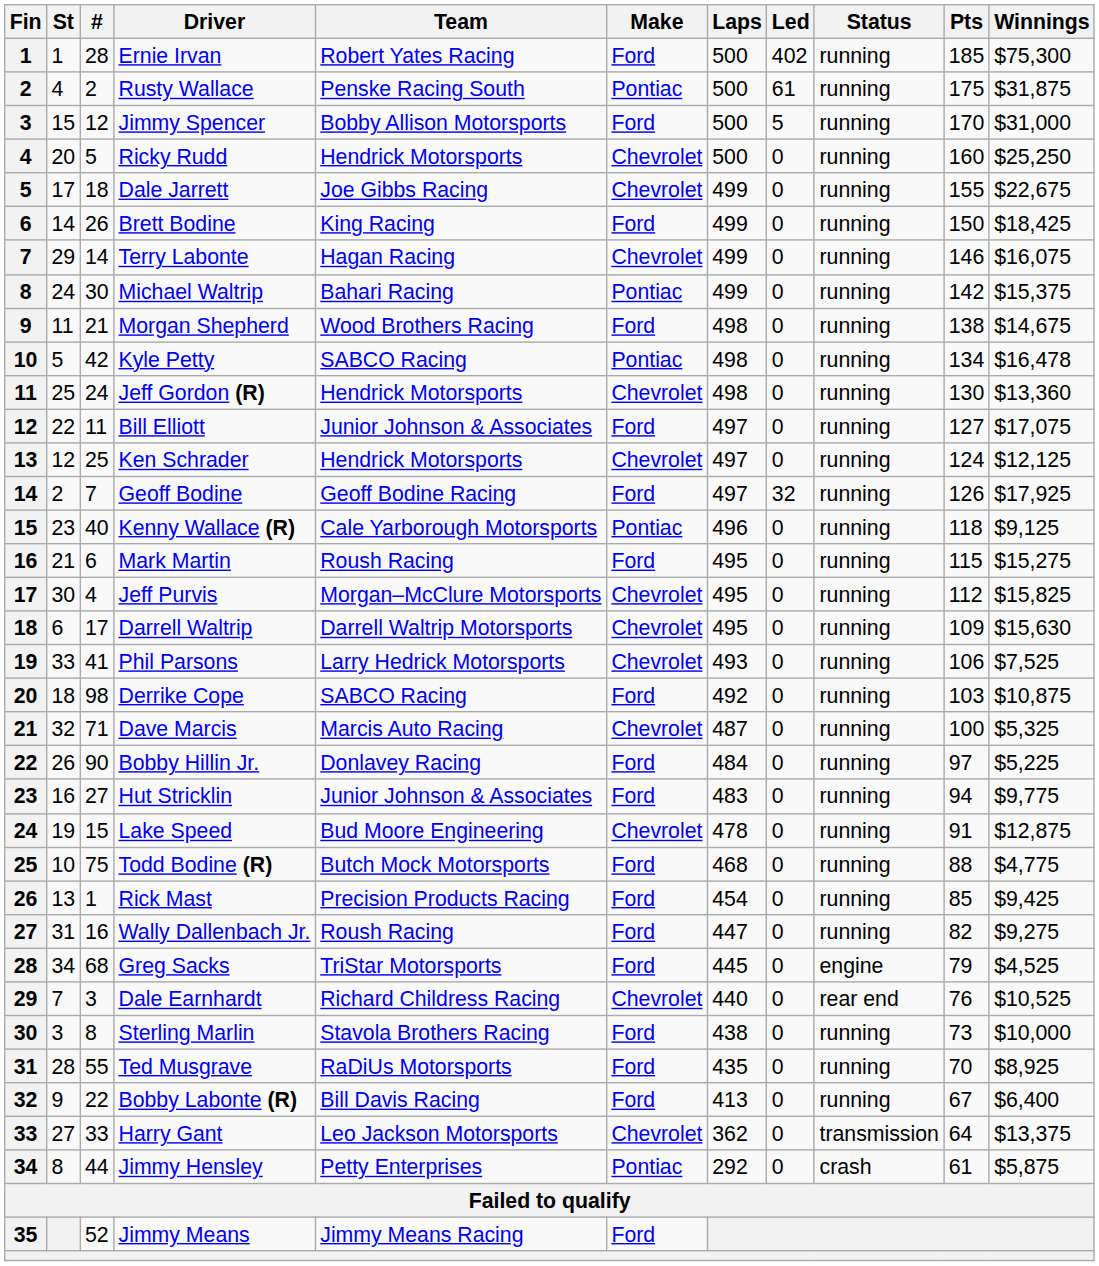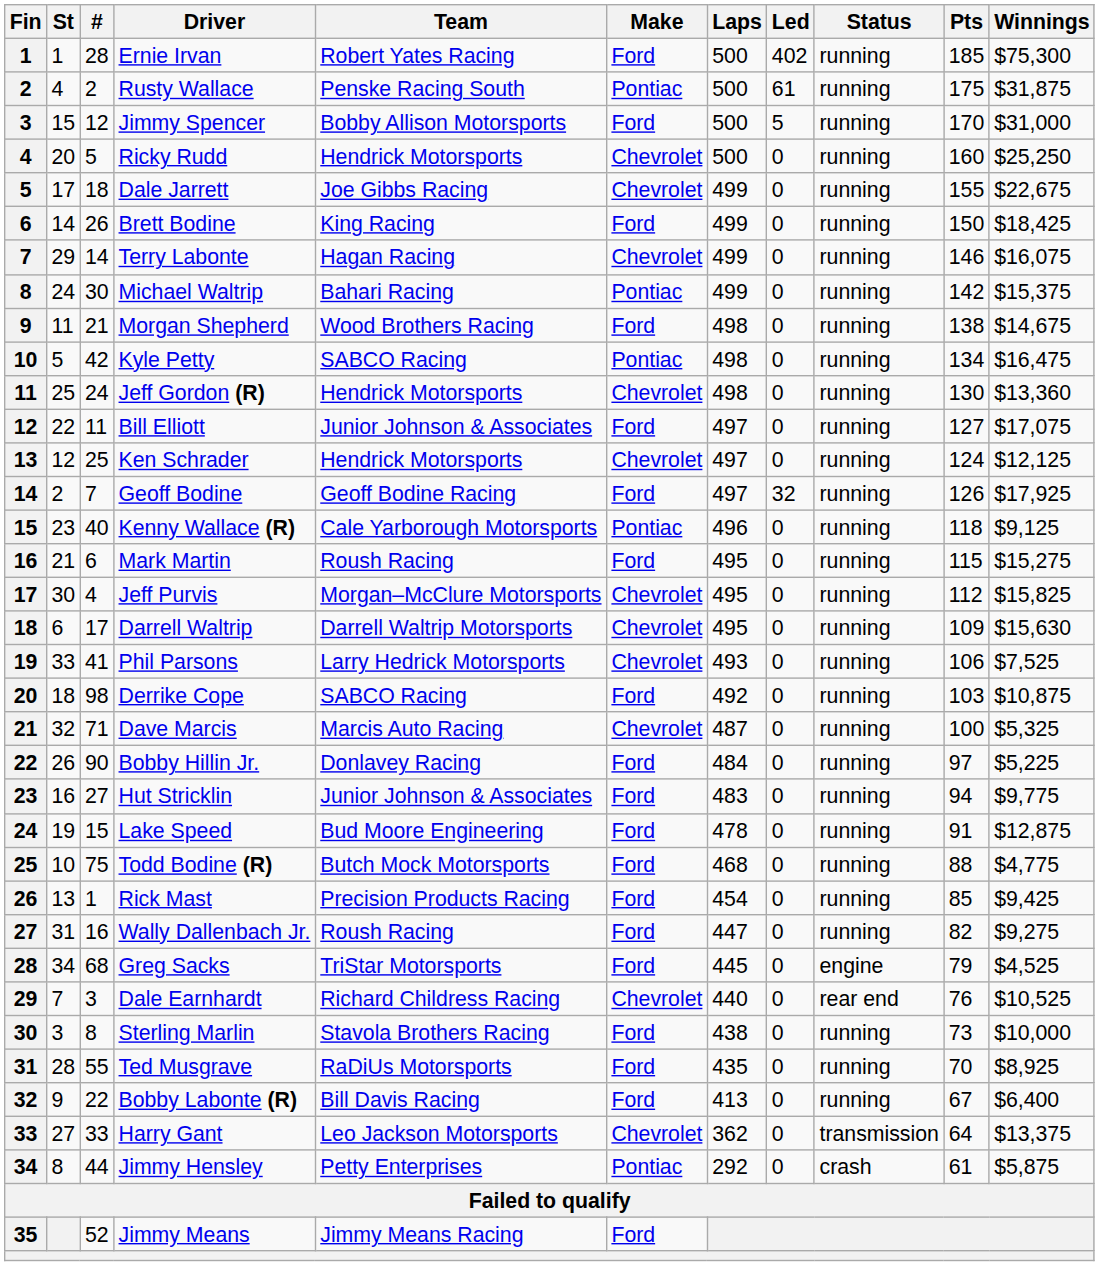 <table class="wikitable" style="font-size:95%">
 <tr>
 <th>Fin</th>
 <th>St</th>
 <th>#</th>
 <th>Driver</th>
 <th>Team</th>
 <th>Make</th>
 <th>Laps</th>
 <th>Led</th>
 <th>Status</th>
 <th>Pts</th>
 <th>Winnings</th>
 </tr>
 <tr>
 <th>1</th>
 <td>1</td>
 <td>28</td>
 <td><a href='#'>Ernie Irvan</a></td>
 <td><a href='#'>Robert Yates Racing</a></td>
 <td><a href='#'>Ford</a></td>
 <td>500</td>
 <td>402</td>
 <td>running</td>
 <td>185</td>
 <td>$75,300</td>
 </tr>
 <tr>
 <th>2</th>
 <td>4</td>
 <td>2</td>
 <td><a href='#'>Rusty Wallace</a></td>
 <td><a href='#'>Penske Racing South</a></td>
 <td><a href='#'>Pontiac</a></td>
 <td>500</td>
 <td>61</td>
 <td>running</td>
 <td>175</td>
 <td>$31,875</td>
 </tr>
 <tr>
 <th>3</th>
 <td>15</td>
 <td>12</td>
 <td><a href='#'>Jimmy Spencer</a></td>
 <td><a href='#'>Bobby Allison Motorsports</a></td>
 <td><a href='#'>Ford</a></td>
 <td>500</td>
 <td>5</td>
 <td>running</td>
 <td>170</td>
 <td>$31,000</td>
 </tr>
 <tr>
 <th>4</th>
 <td>20</td>
 <td>5</td>
 <td><a href='#'>Ricky Rudd</a></td>
 <td><a href='#'>Hendrick Motorsports</a></td>
 <td><a href='#'>Chevrolet</a></td>
 <td>500</td>
 <td>0</td>
 <td>running</td>
 <td>160</td>
 <td>$25,250</td>
 </tr>
 <tr>
 <th>5</th>
 <td>17</td>
 <td>18</td>
 <td><a href='#'>Dale Jarrett</a></td>
 <td><a href='#'>Joe Gibbs Racing</a></td>
 <td><a href='#'>Chevrolet</a></td>
 <td>499</td>
 <td>0</td>
 <td>running</td>
 <td>155</td>
 <td>$22,675</td>
 </tr>
 <tr>
 <th>6</th>
 <td>14</td>
 <td>26</td>
 <td><a href='#'>Brett Bodine</a></td>
 <td><a href='#'>King Racing</a></td>
 <td><a href='#'>Ford</a></td>
 <td>499</td>
 <td>0</td>
 <td>running</td>
 <td>150</td>
 <td>$18,425</td>
 </tr>
 <tr>
 <th>7</th>
 <td>29</td>
 <td>14</td>
 <td><a href='#'>Terry Labonte</a></td>
 <td><a href='#'>Hagan Racing</a></td>
 <td><a href='#'>Chevrolet</a></td>
 <td>499</td>
 <td>0</td>
 <td>running</td>
 <td>146</td>
 <td>$16,075</td>
 </tr>
 <tr>
 <th>8</th>
 <td>24</td>
 <td>30</td>
 <td><a href='#'>Michael Waltrip</a></td>
 <td><a href='#'>Bahari Racing</a></td>
 <td><a href='#'>Pontiac</a></td>
 <td>499</td>
 <td>0</td>
 <td>running</td>
 <td>142</td>
 <td>$15,375</td>
 </tr>
 <tr>
 <th>9</th>
 <td>11</td>
 <td>21</td>
 <td><a href='#'>Morgan Shepherd</a></td>
 <td><a href='#'>Wood Brothers Racing</a></td>
 <td><a href='#'>Ford</a></td>
 <td>498</td>
 <td>0</td>
 <td>running</td>
 <td>138</td>
 <td>$14,675</td>
 </tr>
 <tr>
 <th>10</th>
 <td>5</td>
 <td>42</td>
 <td><a href='#'>Kyle Petty</a></td>
 <td><a href='#'>SABCO Racing</a></td>
 <td><a href='#'>Pontiac</a></td>
 <td>498</td>
 <td>0</td>
 <td>running</td>
 <td>134</td>
-<td>$16,478</td>
+<td>$16,475</td>
 </tr>
 <tr>
 <th>11</th>
 <td>25</td>
 <td>24</td>
 <td><a href='#'>Jeff Gordon</a> <strong>(R)</strong></td>
 <td><a href='#'>Hendrick Motorsports</a></td>
 <td><a href='#'>Chevrolet</a></td>
 <td>498</td>
 <td>0</td>
 <td>running</td>
 <td>130</td>
 <td>$13,360</td>
 </tr>
 <tr>
 <th>12</th>
 <td>22</td>
 <td>11</td>
 <td><a href='#'>Bill Elliott</a></td>
 <td><a href='#'>Junior Johnson & Associates</a></td>
 <td><a href='#'>Ford</a></td>
 <td>497</td>
 <td>0</td>
 <td>running</td>
 <td>127</td>
 <td>$17,075</td>
 </tr>
 <tr>
 <th>13</th>
 <td>12</td>
 <td>25</td>
 <td><a href='#'>Ken Schrader</a></td>
 <td><a href='#'>Hendrick Motorsports</a></td>
 <td><a href='#'>Chevrolet</a></td>
 <td>497</td>
 <td>0</td>
 <td>running</td>
 <td>124</td>
 <td>$12,125</td>
 </tr>
 <tr>
 <th>14</th>
 <td>2</td>
 <td>7</td>
 <td><a href='#'>Geoff Bodine</a></td>
 <td><a href='#'>Geoff Bodine Racing</a></td>
 <td><a href='#'>Ford</a></td>
 <td>497</td>
 <td>32</td>
 <td>running</td>
 <td>126</td>
 <td>$17,925</td>
 </tr>
 <tr>
 <th>15</th>
 <td>23</td>
 <td>40</td>
 <td><a href='#'>Kenny Wallace</a> <strong>(R)</strong></td>
 <td><a href='#'>Cale Yarborough Motorsports</a></td>
 <td><a href='#'>Pontiac</a></td>
 <td>496</td>
 <td>0</td>
 <td>running</td>
 <td>118</td>
 <td>$9,125</td>
 </tr>
 <tr>
 <th>16</th>
 <td>21</td>
 <td>6</td>
 <td><a href='#'>Mark Martin</a></td>
 <td><a href='#'>Roush Racing</a></td>
 <td><a href='#'>Ford</a></td>
 <td>495</td>
 <td>0</td>
 <td>running</td>
 <td>115</td>
 <td>$15,275</td>
 </tr>
 <tr>
 <th>17</th>
 <td>30</td>
 <td>4</td>
 <td><a href='#'>Jeff Purvis</a></td>
 <td><a href='#'>Morgan–McClure Motorsports</a></td>
 <td><a href='#'>Chevrolet</a></td>
 <td>495</td>
 <td>0</td>
 <td>running</td>
 <td>112</td>
 <td>$15,825</td>
 </tr>
 <tr>
 <th>18</th>
 <td>6</td>
 <td>17</td>
 <td><a href='#'>Darrell Waltrip</a></td>
 <td><a href='#'>Darrell Waltrip Motorsports</a></td>
 <td><a href='#'>Chevrolet</a></td>
 <td>495</td>
 <td>0</td>
 <td>running</td>
 <td>109</td>
 <td>$15,630</td>
 </tr>
 <tr>
 <th>19</th>
 <td>33</td>
 <td>41</td>
 <td><a href='#'>Phil Parsons</a></td>
 <td><a href='#'>Larry Hedrick Motorsports</a></td>
 <td><a href='#'>Chevrolet</a></td>
 <td>493</td>
 <td>0</td>
 <td>running</td>
 <td>106</td>
 <td>$7,525</td>
 </tr>
 <tr>
 <th>20</th>
 <td>18</td>
 <td>98</td>
 <td><a href='#'>Derrike Cope</a></td>
 <td><a href='#'>SABCO Racing</a></td>
 <td><a href='#'>Ford</a></td>
 <td>492</td>
 <td>0</td>
 <td>running</td>
 <td>103</td>
 <td>$10,875</td>
 </tr>
 <tr>
 <th>21</th>
 <td>32</td>
 <td>71</td>
 <td><a href='#'>Dave Marcis</a></td>
 <td><a href='#'>Marcis Auto Racing</a></td>
 <td><a href='#'>Chevrolet</a></td>
 <td>487</td>
 <td>0</td>
 <td>running</td>
 <td>100</td>
 <td>$5,325</td>
 </tr>
 <tr>
 <th>22</th>
 <td>26</td>
 <td>90</td>
 <td><a href='#'>Bobby Hillin Jr.</a></td>
 <td><a href='#'>Donlavey Racing</a></td>
 <td><a href='#'>Ford</a></td>
 <td>484</td>
 <td>0</td>
 <td>running</td>
 <td>97</td>
 <td>$5,225</td>
 </tr>
 <tr>
 <th>23</th>
 <td>16</td>
 <td>27</td>
 <td><a href='#'>Hut Stricklin</a></td>
 <td><a href='#'>Junior Johnson & Associates</a></td>
 <td><a href='#'>Ford</a></td>
 <td>483</td>
 <td>0</td>
 <td>running</td>
 <td>94</td>
 <td>$9,775</td>
 </tr>
 <tr>
 <th>24</th>
 <td>19</td>
 <td>15</td>
 <td><a href='#'>Lake Speed</a></td>
 <td><a href='#'>Bud Moore Engineering</a></td>
-<td><a href='#'>Chevrolet</a></td>
+<td><a href='#'>Ford</a></td>
 <td>478</td>
 <td>0</td>
 <td>running</td>
 <td>91</td>
 <td>$12,875</td>
 </tr>
 <tr>
 <th>25</th>
 <td>10</td>
 <td>75</td>
 <td><a href='#'>Todd Bodine</a> <strong>(R)</strong></td>
 <td><a href='#'>Butch Mock Motorsports</a></td>
 <td><a href='#'>Ford</a></td>
 <td>468</td>
 <td>0</td>
 <td>running</td>
 <td>88</td>
 <td>$4,775</td>
 </tr>
 <tr>
 <th>26</th>
 <td>13</td>
 <td>1</td>
 <td><a href='#'>Rick Mast</a></td>
 <td><a href='#'>Precision Products Racing</a></td>
 <td><a href='#'>Ford</a></td>
 <td>454</td>
 <td>0</td>
 <td>running</td>
 <td>85</td>
 <td>$9,425</td>
 </tr>
 <tr>
 <th>27</th>
 <td>31</td>
 <td>16</td>
 <td><a href='#'>Wally Dallenbach Jr.</a></td>
 <td><a href='#'>Roush Racing</a></td>
 <td><a href='#'>Ford</a></td>
 <td>447</td>
 <td>0</td>
 <td>running</td>
 <td>82</td>
 <td>$9,275</td>
 </tr>
 <tr>
 <th>28</th>
 <td>34</td>
 <td>68</td>
 <td><a href='#'>Greg Sacks</a></td>
 <td><a href='#'>TriStar Motorsports</a></td>
 <td><a href='#'>Ford</a></td>
 <td>445</td>
 <td>0</td>
 <td>engine</td>
 <td>79</td>
 <td>$4,525</td>
 </tr>
 <tr>
 <th>29</th>
 <td>7</td>
 <td>3</td>
 <td><a href='#'>Dale Earnhardt</a></td>
 <td><a href='#'>Richard Childress Racing</a></td>
 <td><a href='#'>Chevrolet</a></td>
 <td>440</td>
 <td>0</td>
 <td>rear end</td>
 <td>76</td>
 <td>$10,525</td>
 </tr>
 <tr>
 <th>30</th>
 <td>3</td>
 <td>8</td>
 <td><a href='#'>Sterling Marlin</a></td>
 <td><a href='#'>Stavola Brothers Racing</a></td>
 <td><a href='#'>Ford</a></td>
 <td>438</td>
 <td>0</td>
 <td>running</td>
 <td>73</td>
 <td>$10,000</td>
 </tr>
 <tr>
 <th>31</th>
 <td>28</td>
 <td>55</td>
 <td><a href='#'>Ted Musgrave</a></td>
 <td><a href='#'>RaDiUs Motorsports</a></td>
 <td><a href='#'>Ford</a></td>
 <td>435</td>
 <td>0</td>
 <td>running</td>
 <td>70</td>
 <td>$8,925</td>
 </tr>
 <tr>
 <th>32</th>
 <td>9</td>
 <td>22</td>
 <td><a href='#'>Bobby Labonte</a> <strong>(R)</strong></td>
 <td><a href='#'>Bill Davis Racing</a></td>
 <td><a href='#'>Ford</a></td>
 <td>413</td>
 <td>0</td>
 <td>running</td>
 <td>67</td>
 <td>$6,400</td>
 </tr>
 <tr>
 <th>33</th>
 <td>27</td>
 <td>33</td>
 <td><a href='#'>Harry Gant</a></td>
 <td><a href='#'>Leo Jackson Motorsports</a></td>
 <td><a href='#'>Chevrolet</a></td>
 <td>362</td>
 <td>0</td>
 <td>transmission</td>
 <td>64</td>
 <td>$13,375</td>
 </tr>
 <tr>
 <th>34</th>
 <td>8</td>
 <td>44</td>
 <td><a href='#'>Jimmy Hensley</a></td>
 <td><a href='#'>Petty Enterprises</a></td>
 <td><a href='#'>Pontiac</a></td>
 <td>292</td>
 <td>0</td>
 <td>crash</td>
 <td>61</td>
 <td>$5,875</td>
 </tr>
 <tr>
 <th colspan="11">Failed to qualify</th>
 </tr>
 <tr>
 <th>35</th>
 <th></th>
 <td>52</td>
 <td><a href='#'>Jimmy Means</a></td>
 <td><a href='#'>Jimmy Means Racing</a></td>
 <td><a href='#'>Ford</a></td>
 <th colspan="5"></th>
 </tr>
 <tr>
 <th colspan="11"></th>
 </tr>
 </table>
